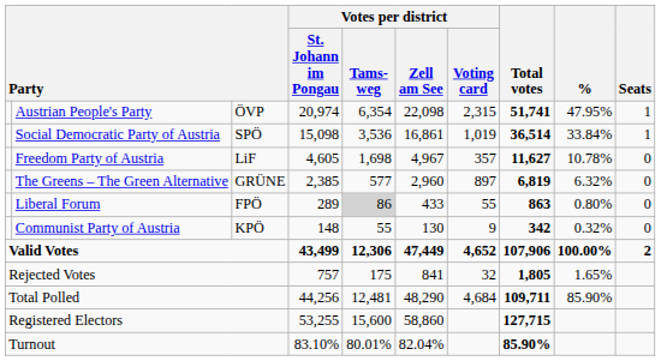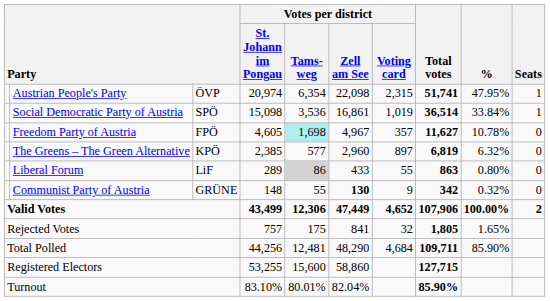 <table class="wikitable" border="1" style="text-align:right;">
 <tr>
 <th style="text-align:left;" valign=bottom rowspan=2 colspan=3>Party</th>
 <th colspan=4>Votes per district</th>
 <th align=center valign=bottom rowspan=2 width="50">Total<br>votes</th>
 <th align=center valign=bottom rowspan=2 width="50">%</th>
 <th align=center valign=bottom rowspan=2>Seats</th>
 </tr>
 <tr>
 <th align=center valign=bottom width="50"><a href='#'>St.<br>Johann<br>im<br>Pongau</a></th>
 <th align=center valign=bottom width="50"><a href='#'>Tams-<br>weg</a></th>
 <th align=center valign=bottom width="50"><a href='#'>Zell<br>am See</a></th>
 <th align=center valign=bottom width="50"><a href='#'>Voting<br>card</a></th>
 </tr>
 <tr>
 <td></td>
 <td align=left><a href='#'>Austrian People's Party</a></td>
 <td align=left>ÖVP</td>
 <td>20,974</td>
 <td>6,354</td>
 <td>22,098</td>
 <td>2,315</td>
 <td><strong>51,741</strong></td>
 <td>47.95%</td>
 <td>1</td>
 </tr>
 <tr>
 <td></td>
 <td align=left><a href='#'>Social Democratic Party of Austria</a></td>
 <td align=left>SPÖ</td>
 <td>15,098</td>
 <td>3,536</td>
 <td>16,861</td>
 <td>1,019</td>
 <td><strong>36,514</strong></td>
 <td>33.84%</td>
 <td>1</td>
 </tr>
 <tr>
 <td></td>
 <td align=left><a href='#'>Freedom Party of Austria</a></td>
-<td align=left>LiF</td>
+<td align=left>FPÖ</td>
 <td>4,605</td>
-<td>1,698</td>
+<td style="background: paleturquoise;">1,698</td>
 <td>4,967</td>
 <td>357</td>
 <td><strong>11,627</strong></td>
 <td>10.78%</td>
 <td>0</td>
 </tr>
 <tr>
 <td></td>
 <td align=left style="white-space: nowrap;"><a href='#'>The Greens – The Green Alternative</a></td>
-<td align=left>GRÜNE</td>
+<td align=left>KPÖ</td>
 <td>2,385</td>
 <td>577</td>
 <td>2,960</td>
 <td>897</td>
 <td><strong>6,819</strong></td>
 <td>6.32%</td>
 <td>0</td>
 </tr>
 <tr>
 <td></td>
 <td align=left><a href='#'>Liberal Forum</a></td>
-<td align=left>FPÖ</td>
+<td align=left>LiF</td>
 <td>289</td>
 <td style="background: lightgrey;">86</td>
 <td>433</td>
 <td>55</td>
 <td><strong>863</strong></td>
 <td>0.80%</td>
 <td>0</td>
 </tr>
 <tr>
 <td></td>
 <td align=left><a href='#'>Communist Party of Austria</a></td>
-<td align=left>KPÖ</td>
+<td align=left>GRÜNE</td>
 <td>148</td>
 <td>55</td>
-<td>130</td>
+<td><strong>130</strong></td>
 <td>9</td>
 <td><strong>342</strong></td>
 <td>0.32%</td>
 <td>0</td>
 </tr>
 <tr style="font-weight:bold">
 <td align=left colspan=3>Valid Votes</td>
 <td>43,499</td>
 <td>12,306</td>
 <td>47,449</td>
 <td>4,652</td>
 <td>107,906</td>
 <td>100.00%</td>
 <td>2</td>
 </tr>
 <tr>
 <td align=left colspan=3>Rejected Votes</td>
 <td>757</td>
 <td>175</td>
 <td>841</td>
 <td>32</td>
 <td><strong>1,805</strong></td>
 <td>1.65%</td>
 <td></td>
 </tr>
 <tr>
 <td align=left colspan=3>Total Polled</td>
 <td>44,256</td>
 <td>12,481</td>
 <td>48,290</td>
 <td>4,684</td>
 <td><strong>109,711</strong></td>
 <td>85.90%</td>
 <td></td>
 </tr>
 <tr>
 <td align=left colspan=3>Registered Electors</td>
 <td>53,255</td>
 <td>15,600</td>
 <td>58,860</td>
 <td></td>
 <td><strong>127,715</strong></td>
 <td></td>
 <td></td>
 </tr>
 <tr>
 <td align=left colspan=3>Turnout</td>
 <td>83.10%</td>
 <td>80.01%</td>
 <td>82.04%</td>
 <td></td>
 <td><strong>85.90%</strong></td>
 <td></td>
 <td></td>
 </tr>
 </table>
